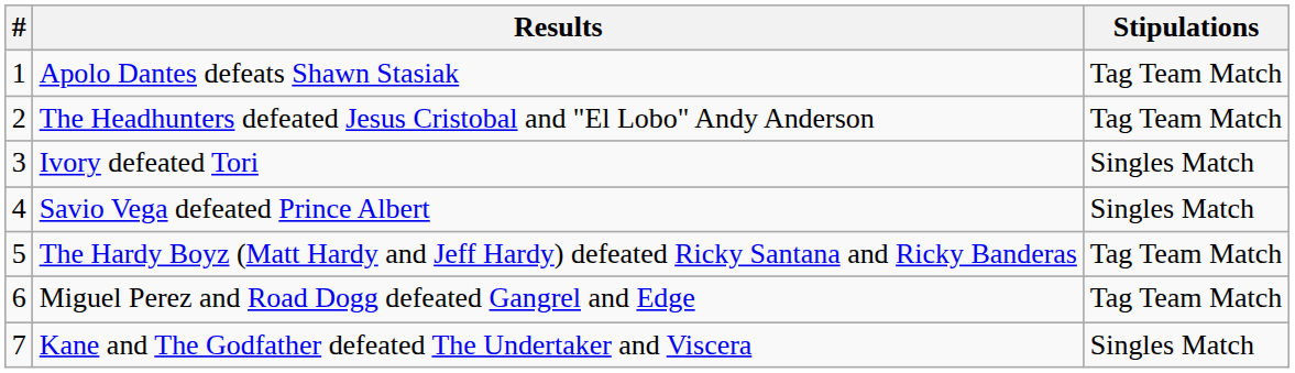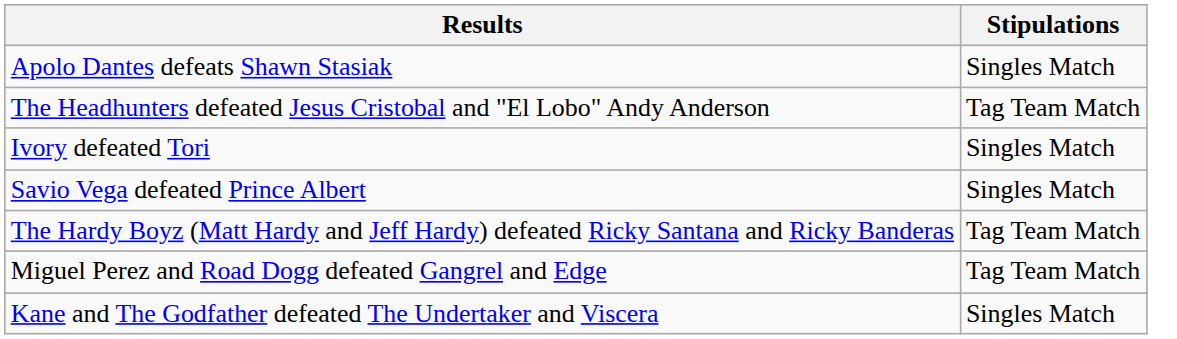 <table class="wikitable">
 <tr>
-<th>#</th>
 <th>Results</th>
 <th>Stipulations</th>
 </tr>
 <tr>
-<td>1</td>
 <td><a href='#'>Apolo Dantes</a> defeats <a href='#'>Shawn Stasiak</a></td>
-<td>Tag Team Match</td>
+<td>Singles Match</td>
 </tr>
 <tr>
-<td>2</td>
 <td><a href='#'>The Headhunters</a> defeated <a href='#'>Jesus Cristobal</a> and "El Lobo" Andy Anderson</td>
 <td>Tag Team Match</td>
 </tr>
 <tr>
-<td>3</td>
 <td><a href='#'>Ivory</a> defeated <a href='#'>Tori</a></td>
 <td>Singles Match</td>
 </tr>
 <tr>
-<td>4</td>
 <td><a href='#'>Savio Vega</a> defeated <a href='#'>Prince Albert</a></td>
 <td>Singles Match</td>
 </tr>
 <tr>
-<td>5</td>
 <td><a href='#'>The Hardy Boyz</a> (<a href='#'>Matt Hardy</a> and <a href='#'>Jeff Hardy</a>) defeated <a href='#'>Ricky Santana</a> and <a href='#'>Ricky Banderas</a></td>
 <td>Tag Team Match</td>
 </tr>
 <tr>
-<td>6</td>
 <td>Miguel Perez and <a href='#'>Road Dogg</a> defeated <a href='#'>Gangrel</a> and <a href='#'>Edge</a></td>
 <td>Tag Team Match</td>
 </tr>
 <tr>
-<td>7</td>
 <td><a href='#'>Kane</a> and <a href='#'>The Godfather</a> defeated <a href='#'>The Undertaker</a> and <a href='#'>Viscera</a></td>
 <td>Singles Match</td>
 </tr>
 </table>
